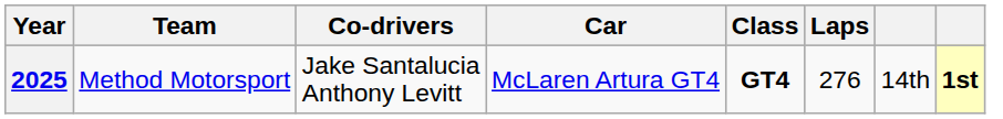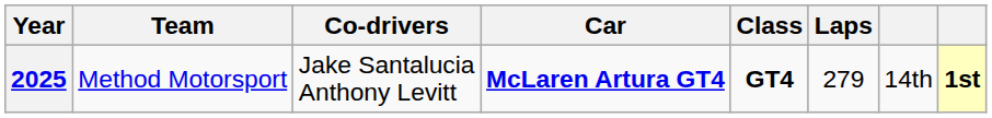 <table class="wikitable" style="font-size:90%; text-align:center">
 <tr>
 <th>Year</th>
 <th>Team</th>
 <th>Co-drivers</th>
 <th>Car</th>
 <th>Class</th>
 <th>Laps</th>
 <th></th>
 <th></th>
 </tr>
 <tr>
 <th><a href='#'>2025</a></th>
 <td align="left" nowrap> <a href='#'>Method Motorsport</a></td>
 <td align="left" nowrap> Jake Santalucia<br> Anthony Levitt</td>
-<td align="left" nowrap><a href='#'>McLaren Artura GT4</a></td>
+<td align="left" nowrap><strong><a href='#'>McLaren Artura GT4</a></strong></td>
 <td><strong>GT4</strong></td>
-<td align=center>276</td>
+<td align=center>279</td>
 <td>14th</td>
 <td style="background: #ffffbf"><strong>1st</strong></td>
 </tr>
 </table>
